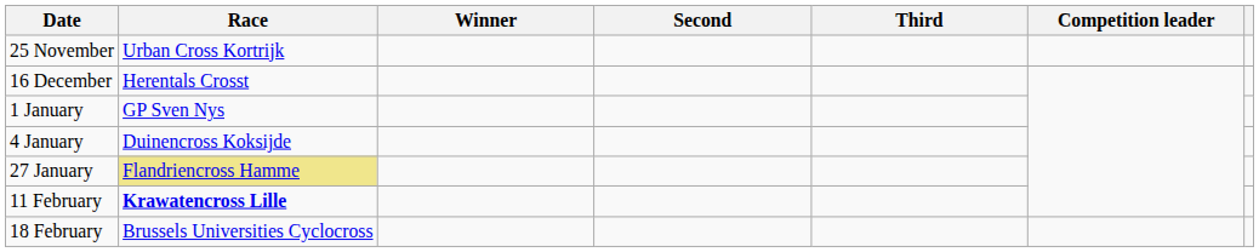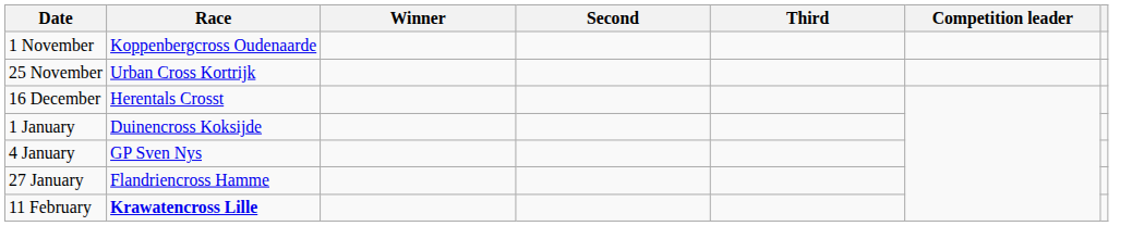 <table class="wikitable" style="font-size: 100%; white-space: nowrap;">
 <tr>
 <th>Date</th>
 <th>Race</th>
 <th width="175">Winner</th>
 <th width="175">Second</th>
 <th width="175">Third</th>
 <th width="175">Competition leader</th>
 <th></th>
+</tr>
+<tr>
+<td>1 November</td>
+<td><a href='#'>Koppenbergcross Oudenaarde</a></td>
+<td></td>
+<td></td>
+<td></td>
+<td></td>
+<td></td>
 </tr>
 <tr>
 <td>25 November</td>
 <td><a href='#'>Urban Cross Kortrijk</a></td>
 <td></td>
 <td></td>
 <td></td>
 <td></td>
 <td></td>
 </tr>
 <tr>
 <td>16 December</td>
 <td><a href='#'>Herentals Crosst</a></td>
 <td></td>
 <td></td>
 <td></td>
 <td rowspan=5></td>
 <td></td>
 </tr>
 <tr>
 <td>1 January</td>
+<td><a href='#'>Duinencross Koksijde</a></td>
+<td></td>
+<td></td>
+<td></td>
+<td></td>
+</tr>
+<tr>
+<td>4 January</td>
 <td><a href='#'> GP Sven Nys</a></td>
 <td></td>
 <td></td>
 <td></td>
 <td></td>
 </tr>
 <tr>
-<td>4 January</td>
-<td><a href='#'>Duinencross Koksijde</a></td>
-<td></td>
-<td></td>
-<td></td>
-<td></td>
-</tr>
-<tr>
 <td>27 January</td>
-<td style="background: khaki;"><a href='#'>Flandriencross Hamme</a></td>
+<td><a href='#'>Flandriencross Hamme</a></td>
 <td></td>
 <td></td>
 <td></td>
 <td></td>
 </tr>
 <tr>
 <td>11 February</td>
 <td><strong><a href='#'>Krawatencross Lille</a></strong></td>
 <td></td>
 <td></td>
 <td></td>
 <td></td>
 </tr>
-<tr>
-<td>18 February</td>
-<td><a href='#'>Brussels Universities Cyclocross</a></td>
-<td></td>
-<td></td>
-<td></td>
-<td></td>
-<td></td>
-</tr>
 </table>
